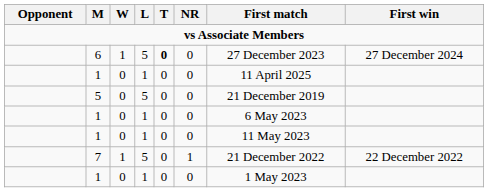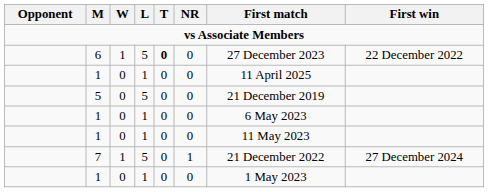 <table class="wikitable" style="text-align: center; width: 600px;">
 <tr>
 <th>Opponent</th>
 <th>M</th>
 <th>W</th>
 <th>L</th>
 <th>T</th>
 <th>NR</th>
 <th>First match</th>
 <th>First win</th>
 </tr>
 <tr>
 <td colspan="8" style="text-align:center;"><strong>vs Associate Members</strong></td>
 </tr>
 <tr>
 <td align=left></td>
 <td>6</td>
 <td>1</td>
 <td>5</td>
 <td><strong>0</strong></td>
 <td>0</td>
 <td>27 December 2023</td>
-<td>27 December 2024</td>
+<td>22 December 2022</td>
 </tr>
 <tr>
 <td align=left></td>
 <td>1</td>
 <td>0</td>
 <td>1</td>
 <td>0</td>
 <td>0</td>
 <td>11 April 2025</td>
 <td></td>
 </tr>
 <tr>
 <td align=left></td>
 <td>5</td>
 <td>0</td>
 <td>5</td>
 <td>0</td>
 <td>0</td>
 <td>21 December 2019</td>
 <td></td>
 </tr>
 <tr>
 <td align=left></td>
 <td>1</td>
 <td>0</td>
 <td>1</td>
 <td>0</td>
 <td>0</td>
 <td>6 May 2023</td>
 <td></td>
 </tr>
 <tr>
 <td align=left></td>
 <td>1</td>
 <td>0</td>
 <td>1</td>
 <td>0</td>
 <td>0</td>
 <td>11 May 2023</td>
 <td></td>
 </tr>
 <tr>
 <td align=left></td>
 <td>7</td>
 <td>1</td>
 <td>5</td>
 <td>0</td>
 <td>1</td>
 <td>21 December 2022</td>
-<td>22 December 2022</td>
+<td>27 December 2024</td>
 </tr>
 <tr>
 <td align=left></td>
 <td>1</td>
 <td>0</td>
 <td>1</td>
 <td>0</td>
 <td>0</td>
 <td>1 May 2023</td>
 <td></td>
 </tr>
 </table>
